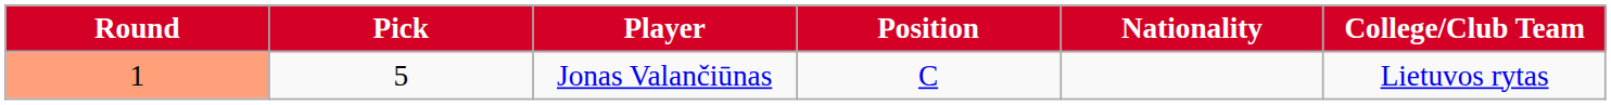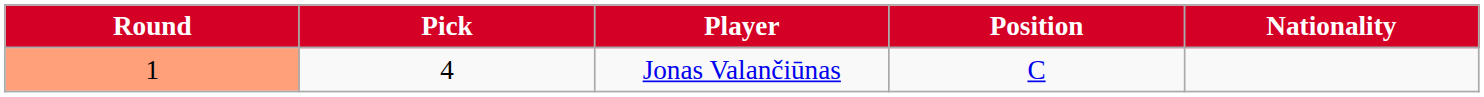 <table class="wikitable sortable sortable">
 <tr>
 <th style="background:#D40026; color:white; width:10%;">Round</th>
 <th style="background:#D40026; color:white; width:10%;">Pick</th>
 <th style="background:#D40026; color:white; width:10%;">Player</th>
 <th style="background:#D40026; color:white; width:10%;">Position</th>
 <th style="background:#D40026; color:white; width:10%;">Nationality</th>
-<th style="background:#D40026; color:white; width:10%;">College/Club Team</th>
 </tr>
 <tr style="text-align: center">
 <td style="background: lightsalmon;">1</td>
-<td>5</td>
+<td>4</td>
 <td><a href='#'>Jonas Valančiūnas</a></td>
 <td><a href='#'>C</a></td>
 <td></td>
-<td><a href='#'>Lietuvos rytas</a></td>
 </tr>
 </table>
